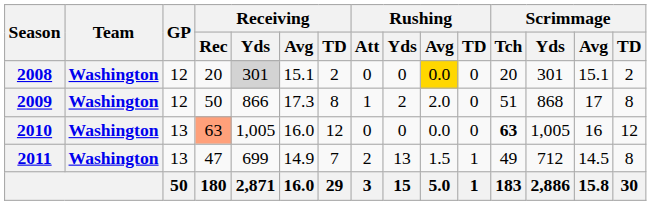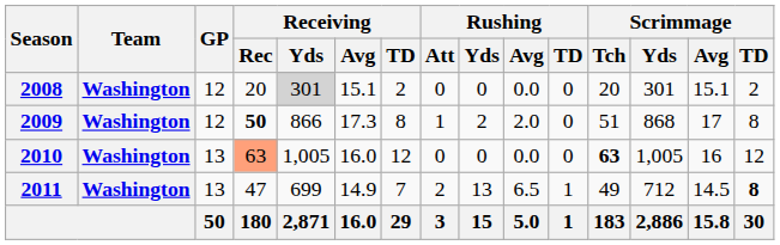 <table class="wikitable sortable" style="text-align:center">
 <tr>
 <th rowspan="2">Season</th>
 <th rowspan="2">Team</th>
 <th rowspan="2">GP</th>
 <th colspan="4">Receiving</th>
 <th colspan="4">Rushing</th>
 <th colspan="4">Scrimmage</th>
 </tr>
 <tr>
 <th>Rec</th>
 <th>Yds</th>
 <th>Avg</th>
 <th>TD</th>
 <th>Att</th>
 <th>Yds</th>
 <th>Avg</th>
 <th>TD</th>
 <th>Tch</th>
 <th>Yds</th>
 <th>Avg</th>
 <th>TD</th>
 </tr>
 <tr>
 <th><a href='#'>2008</a></th>
 <th><a href='#'>Washington</a></th>
 <td>12</td>
 <td>20</td>
 <td style="background: lightgrey;">301</td>
 <td>15.1</td>
 <td>2</td>
 <td>0</td>
 <td>0</td>
-<td style="background: gold;">0.0</td>
+<td>0.0</td>
 <td>0</td>
 <td>20</td>
 <td>301</td>
 <td>15.1</td>
 <td>2</td>
 </tr>
 <tr>
 <th><a href='#'>2009</a></th>
 <th><a href='#'>Washington</a></th>
 <td>12</td>
-<td>50</td>
+<td><strong>50</strong></td>
 <td>866</td>
 <td>17.3</td>
 <td>8</td>
 <td>1</td>
 <td>2</td>
 <td>2.0</td>
 <td>0</td>
 <td>51</td>
 <td>868</td>
 <td>17</td>
 <td>8</td>
 </tr>
 <tr>
 <th><a href='#'>2010</a></th>
 <th><a href='#'>Washington</a></th>
 <td>13</td>
 <td style="background: lightsalmon;">63</td>
 <td>1,005</td>
 <td>16.0</td>
 <td>12</td>
 <td>0</td>
 <td>0</td>
 <td>0.0</td>
 <td>0</td>
 <td><strong>63</strong></td>
 <td>1,005</td>
 <td>16</td>
 <td>12</td>
 </tr>
 <tr>
 <th><a href='#'>2011</a></th>
 <th><a href='#'>Washington</a></th>
 <td>13</td>
 <td>47</td>
 <td>699</td>
 <td>14.9</td>
 <td>7</td>
 <td>2</td>
 <td>13</td>
-<td>1.5</td>
+<td>6.5</td>
 <td>1</td>
 <td>49</td>
 <td>712</td>
 <td>14.5</td>
-<td>8</td>
+<td><strong>8</strong></td>
 </tr>
 <tr>
 <th colspan="2"></th>
 <th>50</th>
 <th>180</th>
 <th>2,871</th>
 <th>16.0</th>
 <th>29</th>
 <th>3</th>
 <th>15</th>
 <th>5.0</th>
 <th>1</th>
 <th>183</th>
 <th>2,886</th>
 <th>15.8</th>
 <th>30</th>
 </tr>
 </table>
